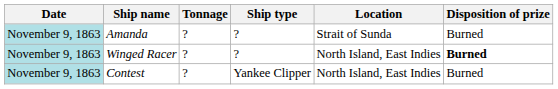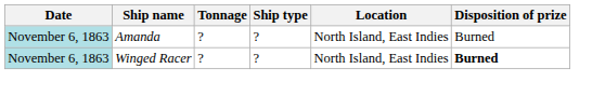 <table class="wikitable" style="background:white; color:black">
 <tr>
 <th>Date</th>
 <th>Ship name</th>
 <th>Tonnage</th>
 <th>Ship type</th>
 <th>Location</th>
 <th>Disposition of prize</th>
 </tr>
 <tr>
-<td style="background:#B0E0E6;">November 9, 1863</td>
+<td style="background:#B0E0E6;">November 6, 1863</td>
 <td><em>Amanda</em></td>
 <td>?</td>
 <td>?</td>
-<td>Strait of Sunda</td>
+<td>North Island, East Indies</td>
 <td>Burned</td>
 </tr>
 <tr>
-<td style="background:#B0E0E6;">November 9, 1863</td>
+<td style="background:#B0E0E6;">November 6, 1863</td>
 <td><em>Winged Racer</em></td>
 <td>?</td>
 <td>?</td>
 <td>North Island, East Indies</td>
 <td><strong>Burned</strong></td>
 </tr>
-<tr>
-<td style="background:#B0E0E6;">November 9, 1863</td>
-<td><em>Contest</em></td>
-<td>?</td>
-<td>Yankee Clipper</td>
-<td>North Island, East Indies</td>
-<td>Burned</td>
-</tr>
 </table>
